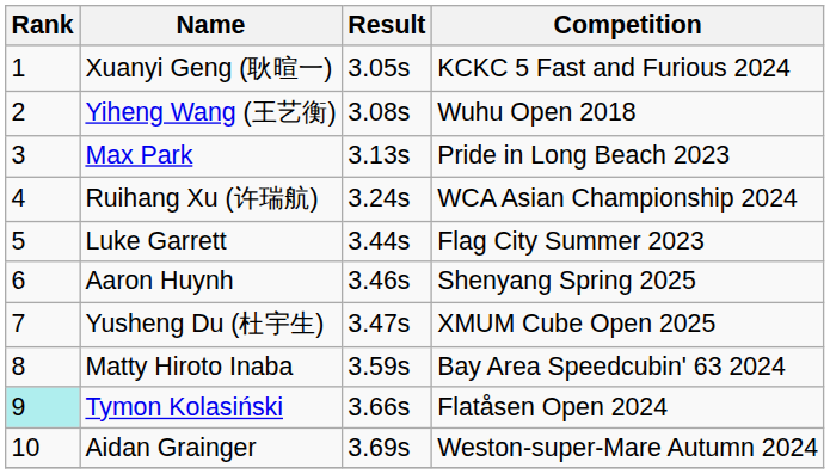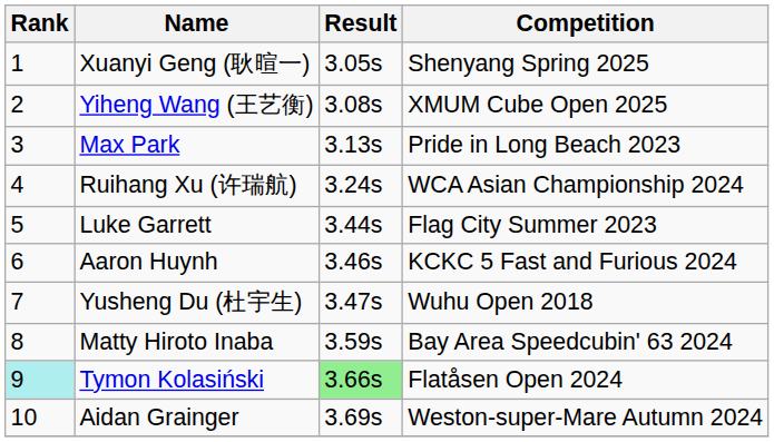 <table class="wikitable">
 <tr>
 <th>Rank</th>
 <th>Name</th>
 <th>Result</th>
 <th>Competition</th>
 </tr>
 <tr>
 <td>1</td>
 <td> Xuanyi Geng (耿暄一)</td>
 <td>3.05s</td>
-<td> KCKC 5 Fast and Furious 2024</td>
+<td> Shenyang Spring 2025</td>
 </tr>
 <tr>
 <td>2</td>
 <td> <a href='#'>Yiheng Wang</a> (王艺衡)</td>
 <td>3.08s</td>
-<td> Wuhu Open 2018</td>
+<td> XMUM Cube Open 2025</td>
 </tr>
 <tr>
 <td>3</td>
 <td> <a href='#'>Max Park</a></td>
 <td>3.13s</td>
 <td> Pride in Long Beach 2023</td>
 </tr>
 <tr>
 <td>4</td>
 <td> Ruihang Xu (许瑞航)</td>
 <td>3.24s</td>
 <td> WCA Asian Championship 2024</td>
 </tr>
 <tr>
 <td>5</td>
 <td> Luke Garrett</td>
 <td>3.44s</td>
 <td> Flag City Summer 2023</td>
 </tr>
 <tr>
 <td>6</td>
 <td> Aaron Huynh</td>
 <td>3.46s</td>
-<td> Shenyang Spring 2025</td>
+<td> KCKC 5 Fast and Furious 2024</td>
 </tr>
 <tr>
 <td>7</td>
 <td> Yusheng Du (杜宇生)</td>
 <td>3.47s</td>
-<td> XMUM Cube Open 2025</td>
+<td> Wuhu Open 2018</td>
 </tr>
 <tr>
 <td>8</td>
 <td> Matty Hiroto Inaba</td>
 <td>3.59s</td>
 <td> Bay Area Speedcubin' 63 2024</td>
 </tr>
 <tr>
 <td style="background: paleturquoise;">9</td>
 <td> <a href='#'>Tymon Kolasiński</a></td>
-<td>3.66s</td>
+<td style="background: lightgreen;">3.66s</td>
 <td> Flatåsen Open 2024</td>
 </tr>
 <tr>
 <td>10</td>
 <td> Aidan Grainger</td>
 <td>3.69s</td>
 <td> Weston-super-Mare Autumn 2024</td>
 </tr>
 <tr>
 </tr>
 </table>
